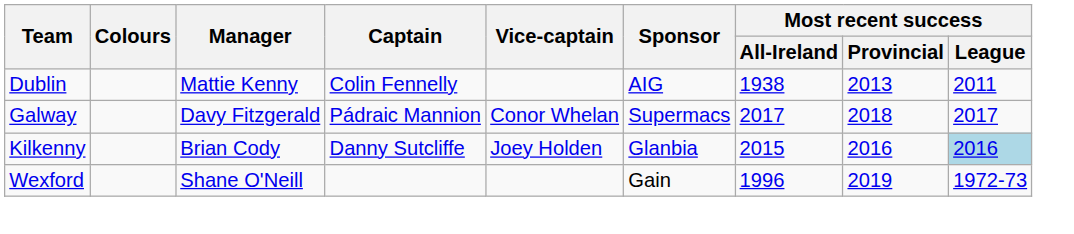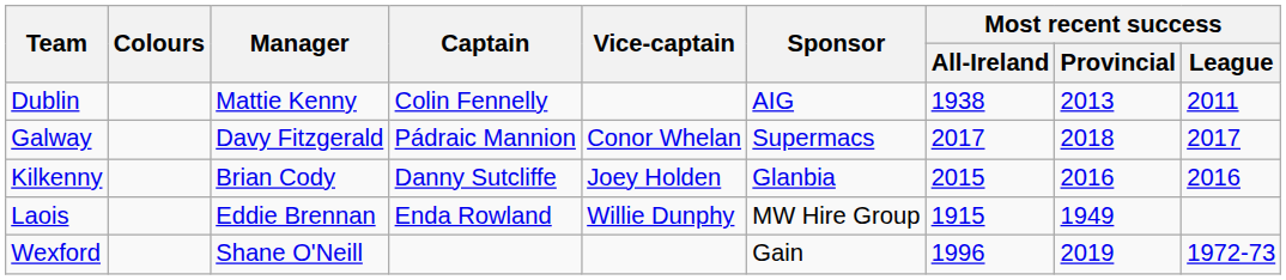 <table class="wikitable">
 <tr>
 <th rowspan="2">Team</th>
 <th rowspan="2">Colours</th>
 <th rowspan="2">Manager</th>
 <th rowspan="2">Captain</th>
 <th rowspan="2">Vice-captain</th>
 <th rowspan="2">Sponsor</th>
 <th colspan="3">Most recent success</th>
 </tr>
 <tr>
 <th>All-Ireland</th>
 <th>Provincial</th>
 <th>League</th>
 </tr>
 <tr>
 <td><a href='#'>Dublin</a></td>
 <td></td>
 <td><a href='#'>Mattie Kenny</a></td>
 <td><a href='#'>Colin Fennelly</a></td>
 <td></td>
 <td><a href='#'>AIG</a></td>
 <td><a href='#'>1938</a></td>
 <td><a href='#'>2013</a></td>
 <td><a href='#'>2011</a></td>
 </tr>
 <tr>
 <td><a href='#'>Galway</a></td>
 <td></td>
 <td><a href='#'>Davy Fitzgerald</a></td>
 <td><a href='#'>Pádraic Mannion</a></td>
 <td><a href='#'>Conor Whelan</a></td>
 <td><a href='#'>Supermacs</a></td>
 <td><a href='#'>2017</a></td>
 <td><a href='#'>2018</a></td>
 <td><a href='#'>2017</a></td>
 </tr>
 <tr>
 <td><a href='#'>Kilkenny</a></td>
 <td></td>
 <td><a href='#'>Brian Cody</a></td>
 <td><a href='#'>Danny Sutcliffe</a></td>
 <td><a href='#'>Joey Holden</a></td>
 <td><a href='#'>Glanbia</a></td>
 <td><a href='#'>2015</a></td>
 <td><a href='#'>2016</a></td>
-<td style="background: lightblue;"><a href='#'>2016</a></td>
+<td><a href='#'>2016</a></td>
+</tr>
+<tr>
+<td><a href='#'>Laois</a></td>
+<td></td>
+<td><a href='#'>Eddie Brennan</a></td>
+<td><a href='#'>Enda Rowland</a></td>
+<td><a href='#'>Willie Dunphy</a></td>
+<td>MW Hire Group</td>
+<td><a href='#'>1915</a></td>
+<td><a href='#'>1949</a></td>
+<td></td>
 </tr>
 <tr>
 <td><a href='#'>Wexford</a></td>
 <td></td>
 <td><a href='#'>Shane O'Neill</a></td>
 <td></td>
 <td></td>
 <td>Gain</td>
 <td><a href='#'>1996</a></td>
 <td><a href='#'>2019</a></td>
 <td><a href='#'>1972-73</a></td>
 </tr>
 </table>
